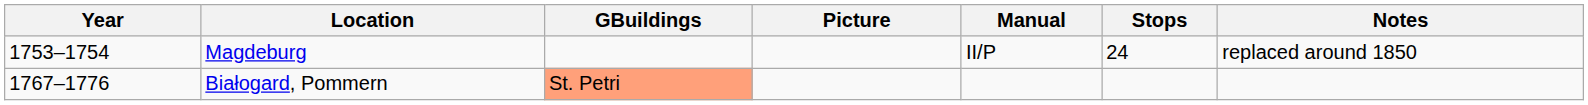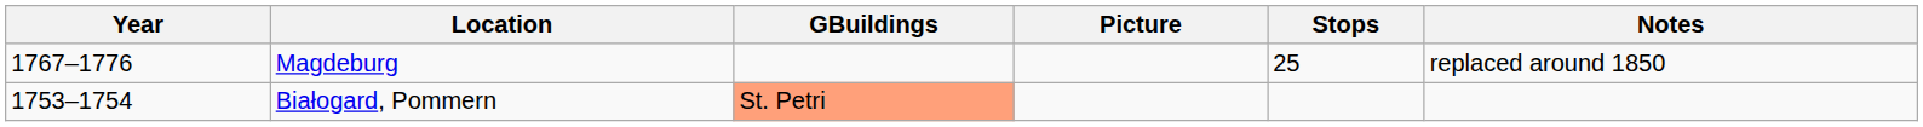 <table class="wikitable sortable" width="100%">
 <tr class="hintergrundfarbe5">
 <th>Year</th>
 <th>Location</th>
 <th>GBuildings</th>
 <th class=unsortable style="width:160px">Picture</th>
-<th>Manual</th>
 <th>Stops</th>
 <th class="unsortable">Notes</th>
 </tr>
 <tr>
-<td>1753–1754</td>
+<td>1767–1776</td>
 <td><a href='#'>Magdeburg</a></td>
 <td></td>
 <td></td>
-<td>II/P</td>
-<td>24</td>
+<td>25</td>
 <td>replaced around 1850</td>
 </tr>
 <tr>
-<td>1767–1776</td>
+<td>1753–1754</td>
 <td><a href='#'>Białogard</a>, Pommern</td>
 <td style="background: lightsalmon;">St. Petri</td>
 <td></td>
 <td></td>
 <td></td>
-<td></td>
 </tr>
 </table>
